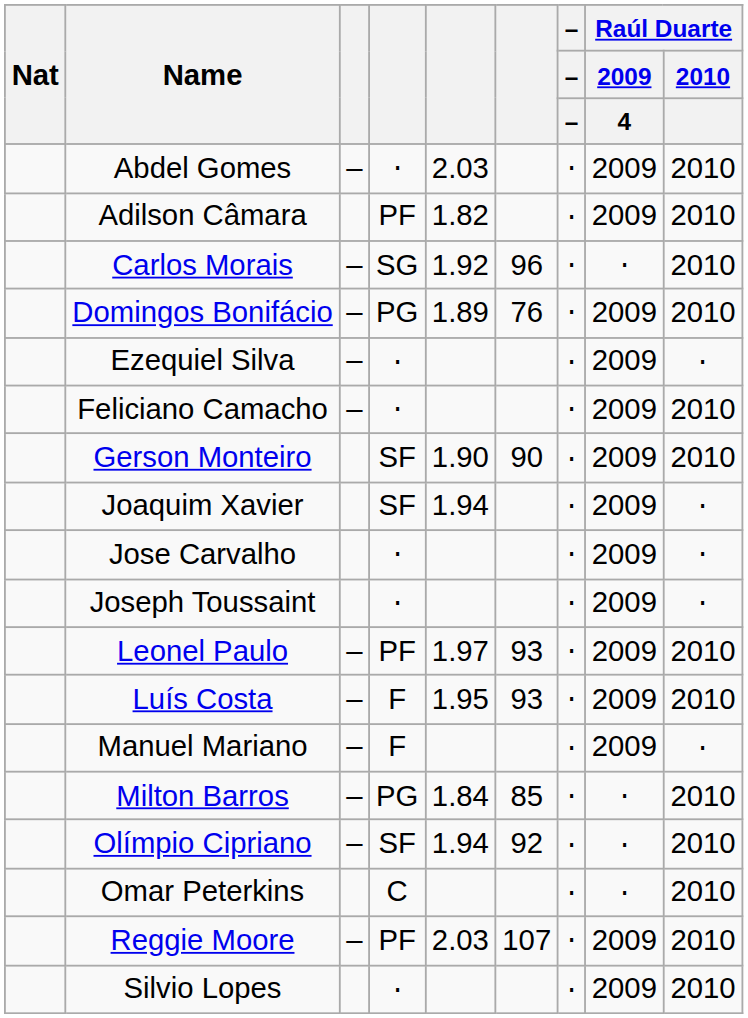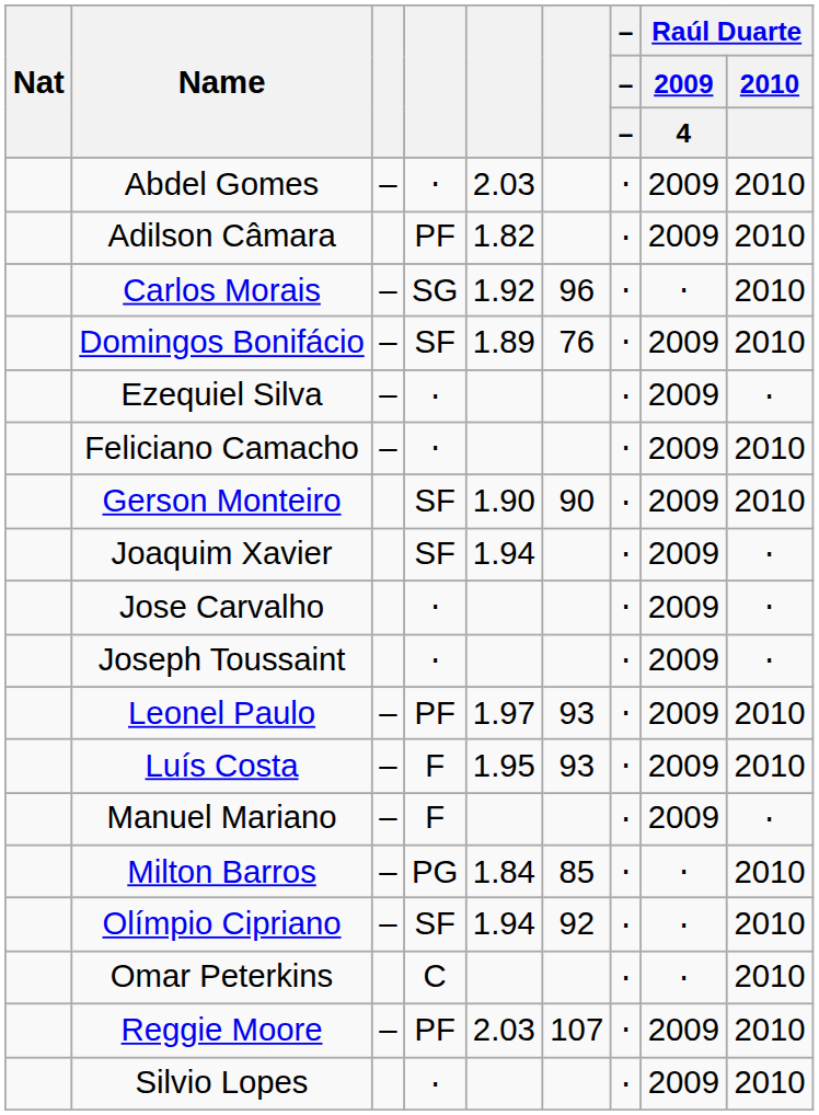 <table class="wikitable plainrowheaders sortable" style="text-align:center">
 <tr>
 <th scope="col" rowspan="3">Nat</th>
 <th scope="col" rowspan="3">Name</th>
 <th scope="col" rowspan="3"></th>
 <th scope="col" rowspan="3"></th>
 <th scope="col" rowspan="3"></th>
 <th scope="col" rowspan="3"></th>
 <th colspan="1"><small>–</small></th>
 <th colspan="2"><small><a href='#'>Raúl Duarte</a></small></th>
 </tr>
 <tr>
 <th colspan="1"><small>–</small></th>
 <th colspan="1"><small><a href='#'>2009</a></small></th>
 <th colspan="1"><small><a href='#'>2010</a></small></th>
 </tr>
 <tr>
 <th scope="col" rowspan="1"><small>–</small></th>
 <th scope="col" rowspan="1"><small>4</small></th>
 <th scope="col" rowspan="1"><small></small></th>
 </tr>
 <tr>
 <td></td>
 <td>Abdel Gomes</td>
 <td>–</td>
 <td>⋅</td>
 <td>2.03</td>
 <td></td>
 <td>⋅</td>
 <td>2009</td>
 <td>2010</td>
 </tr>
 <tr>
 <td></td>
 <td>Adilson Câmara</td>
 <td></td>
 <td data-sort-value="4">PF</td>
 <td>1.82</td>
 <td></td>
 <td>⋅</td>
 <td>2009</td>
 <td>2010</td>
 </tr>
 <tr>
 <td></td>
 <td><a href='#'>Carlos Morais</a></td>
 <td>–</td>
 <td data-sort-value="2">SG</td>
 <td>1.92</td>
 <td>96</td>
 <td>⋅</td>
 <td>⋅</td>
 <td>2010</td>
 </tr>
 <tr>
 <td></td>
 <td><a href='#'>Domingos Bonifácio</a></td>
 <td>–</td>
-<td data-sort-value="1">PG</td>
+<td data-sort-value="3">SF</td>
 <td>1.89</td>
 <td>76</td>
 <td>⋅</td>
 <td>2009</td>
 <td>2010</td>
 </tr>
 <tr>
 <td></td>
 <td>Ezequiel Silva</td>
 <td>–</td>
 <td>⋅</td>
 <td></td>
 <td></td>
 <td>⋅</td>
 <td>2009</td>
 <td>⋅</td>
 </tr>
 <tr>
 <td></td>
 <td>Feliciano Camacho</td>
 <td>–</td>
 <td>⋅</td>
 <td></td>
 <td></td>
 <td>⋅</td>
 <td>2009</td>
 <td>2010</td>
 </tr>
 <tr>
 <td></td>
 <td><a href='#'>Gerson Monteiro</a></td>
 <td></td>
 <td data-sort-value="3">SF</td>
 <td>1.90</td>
 <td>90</td>
 <td>⋅</td>
 <td>2009</td>
 <td>2010</td>
 </tr>
 <tr>
 <td></td>
 <td>Joaquim Xavier</td>
 <td></td>
 <td data-sort-value="3">SF</td>
 <td>1.94</td>
 <td></td>
 <td>⋅</td>
 <td>2009</td>
 <td>⋅</td>
 </tr>
 <tr>
 <td></td>
 <td>Jose Carvalho</td>
 <td></td>
 <td>⋅</td>
 <td></td>
 <td></td>
 <td>⋅</td>
 <td>2009</td>
 <td>⋅</td>
 </tr>
 <tr>
 <td></td>
 <td>Joseph Toussaint</td>
 <td></td>
 <td>⋅</td>
 <td></td>
 <td></td>
 <td>⋅</td>
 <td>2009</td>
 <td>⋅</td>
 </tr>
 <tr>
 <td></td>
 <td><a href='#'>Leonel Paulo</a></td>
 <td>–</td>
 <td data-sort-value="4">PF</td>
 <td>1.97</td>
 <td>93</td>
 <td>⋅</td>
 <td>2009</td>
 <td>2010</td>
 </tr>
 <tr>
 <td></td>
 <td><a href='#'>Luís Costa</a></td>
 <td>–</td>
 <td data-sort-value="3">F</td>
 <td>1.95</td>
 <td>93</td>
 <td>⋅</td>
 <td>2009</td>
 <td>2010</td>
 </tr>
 <tr>
 <td></td>
 <td>Manuel Mariano</td>
 <td>–</td>
 <td data-sort-value="3">F</td>
 <td></td>
 <td></td>
 <td>⋅</td>
 <td>2009</td>
 <td>⋅</td>
 </tr>
 <tr>
 <td></td>
 <td><a href='#'>Milton Barros</a></td>
 <td>–</td>
 <td data-sort-value="1">PG</td>
 <td>1.84</td>
 <td>85</td>
 <td>⋅</td>
 <td>⋅</td>
 <td>2010</td>
 </tr>
 <tr>
 <td></td>
 <td><a href='#'>Olímpio Cipriano</a></td>
 <td>–</td>
 <td data-sort-value="3">SF</td>
 <td>1.94</td>
 <td>92</td>
 <td>⋅</td>
 <td>⋅</td>
 <td>2010</td>
 </tr>
 <tr>
 <td></td>
 <td>Omar Peterkins</td>
 <td></td>
 <td>C</td>
 <td></td>
 <td></td>
 <td>⋅</td>
 <td>⋅</td>
 <td>2010</td>
 </tr>
 <tr>
 <td></td>
 <td><a href='#'>Reggie Moore</a></td>
 <td>–</td>
 <td data-sort-value="4">PF</td>
 <td>2.03</td>
 <td>107</td>
 <td>⋅</td>
 <td>2009</td>
 <td>2010</td>
 </tr>
 <tr>
 <td></td>
 <td>Silvio Lopes</td>
 <td></td>
 <td>⋅</td>
 <td></td>
 <td></td>
 <td>⋅</td>
 <td>2009</td>
 <td>2010</td>
 </tr>
 </table>
